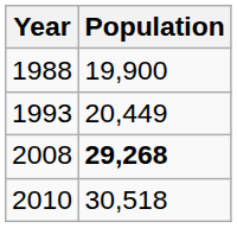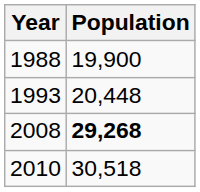 <table class="wikitable">
 <tr>
 <th>Year</th>
 <th>Population</th>
 </tr>
 <tr>
 <td>1988</td>
 <td>19,900</td>
 </tr>
 <tr>
 <td>1993</td>
-<td>20,449</td>
+<td>20,448</td>
 </tr>
 <tr>
 <td>2008</td>
 <td><strong>29,268</strong></td>
 </tr>
 <tr>
 <td>2010</td>
 <td>30,518</td>
 </tr>
 </table>
